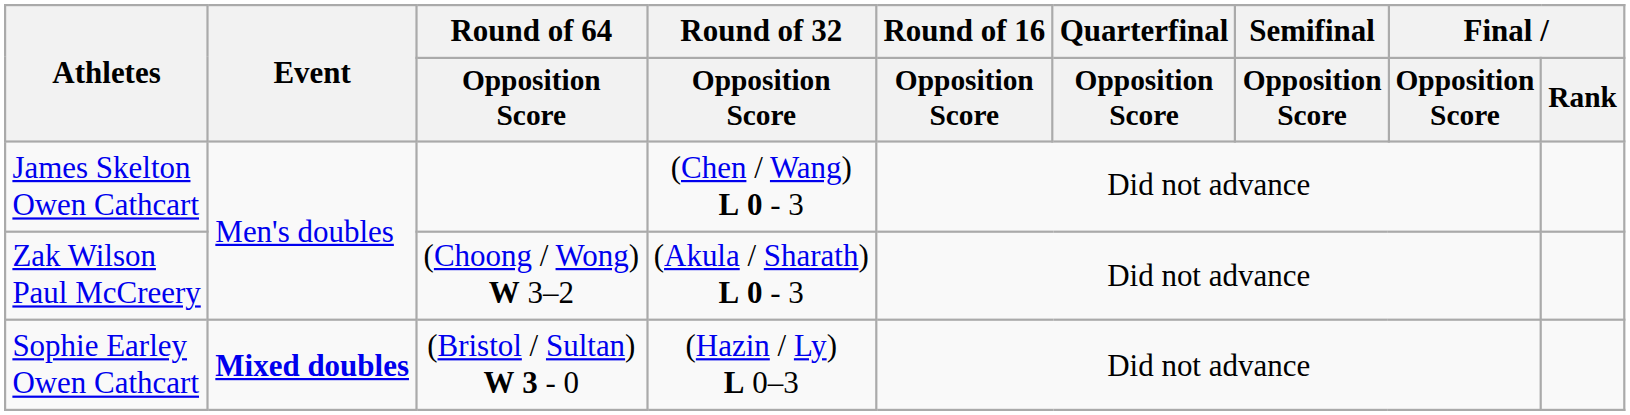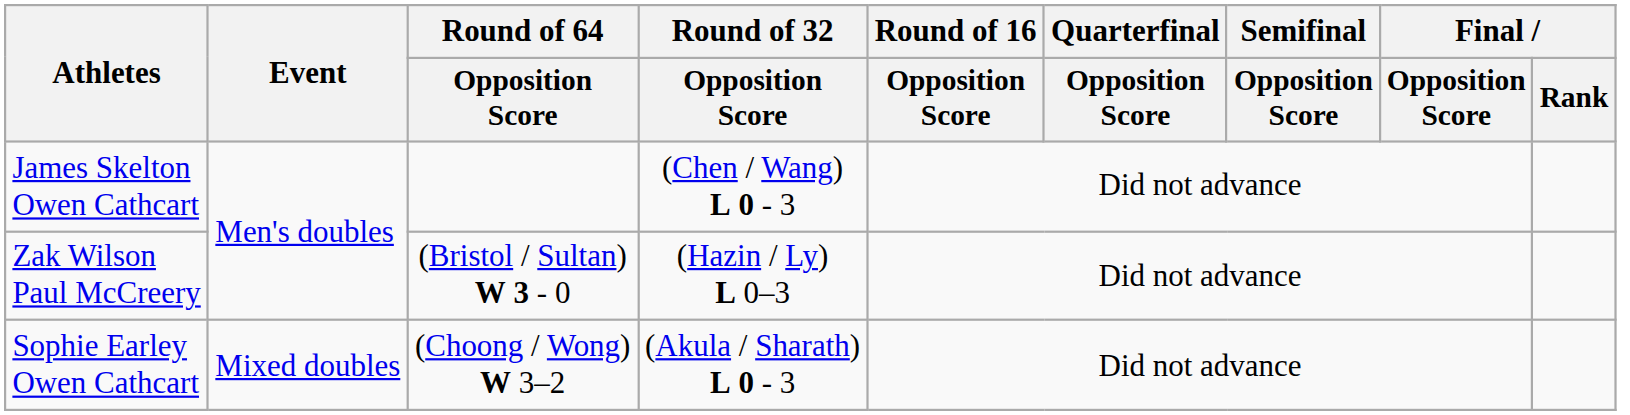 <table class=wikitable style=font-size:88%;text-align:center>
 <tr>
 <th rowspan=2>Athletes</th>
 <th rowspan=2>Event</th>
 <th>Round of 64</th>
 <th>Round of 32</th>
 <th>Round of 16</th>
 <th>Quarterfinal</th>
 <th>Semifinal</th>
 <th colspan=2>Final / </th>
 </tr>
 <tr style=font-size:95%>
 <th>Opposition<br>Score</th>
 <th>Opposition<br>Score</th>
 <th>Opposition<br>Score</th>
 <th>Opposition<br>Score</th>
 <th>Opposition<br>Score</th>
 <th>Opposition<br>Score</th>
 <th>Rank</th>
 </tr>
 <tr>
 <td align=left><a href='#'>James Skelton</a><br><a href='#'>Owen Cathcart</a></td>
 <td align=left rowspan=2><a href='#'>Men's doubles</a></td>
 <td></td>
 <td> (<a href='#'>Chen</a> / <a href='#'>Wang</a>)<br><strong>L</strong> <strong>0</strong> - 3</td>
 <td colspan="4">Did not advance</td>
 <td></td>
 </tr>
 <tr>
 <td align=left><a href='#'>Zak Wilson</a><br><a href='#'>Paul McCreery</a></td>
+<td> (<a href='#'>Bristol</a> / <a href='#'>Sultan</a>)<br><strong>W</strong> <strong>3</strong> - 0</td>
+<td> (<a href='#'>Hazin</a> / <a href='#'>Ly</a>)<br><strong>L</strong> 0–3</td>
+<td colspan="4">Did not advance</td>
+<td></td>
+</tr>
+<tr>
+<td align=left><a href='#'>Sophie Earley</a><br><a href='#'>Owen Cathcart</a></td>
+<td align=left><a href='#'>Mixed doubles</a></td>
 <td> (<a href='#'>Choong</a> / <a href='#'>Wong</a>)<br><strong>W</strong> 3–2</td>
 <td> (<a href='#'>Akula</a> / <a href='#'>Sharath</a>)<br><strong>L</strong> <strong>0</strong> - 3</td>
 <td colspan="4">Did not advance</td>
 <td></td>
 </tr>
-<tr>
-<td align=left><a href='#'>Sophie Earley</a><br><a href='#'>Owen Cathcart</a></td>
-<td align=left><strong><a href='#'>Mixed doubles</a></strong></td>
-<td> (<a href='#'>Bristol</a> / <a href='#'>Sultan</a>)<br><strong>W</strong> <strong>3</strong> - 0</td>
-<td> (<a href='#'>Hazin</a> / <a href='#'>Ly</a>)<br><strong>L</strong> 0–3</td>
-<td colspan="4">Did not advance</td>
-<td></td>
-</tr>
 </table>
